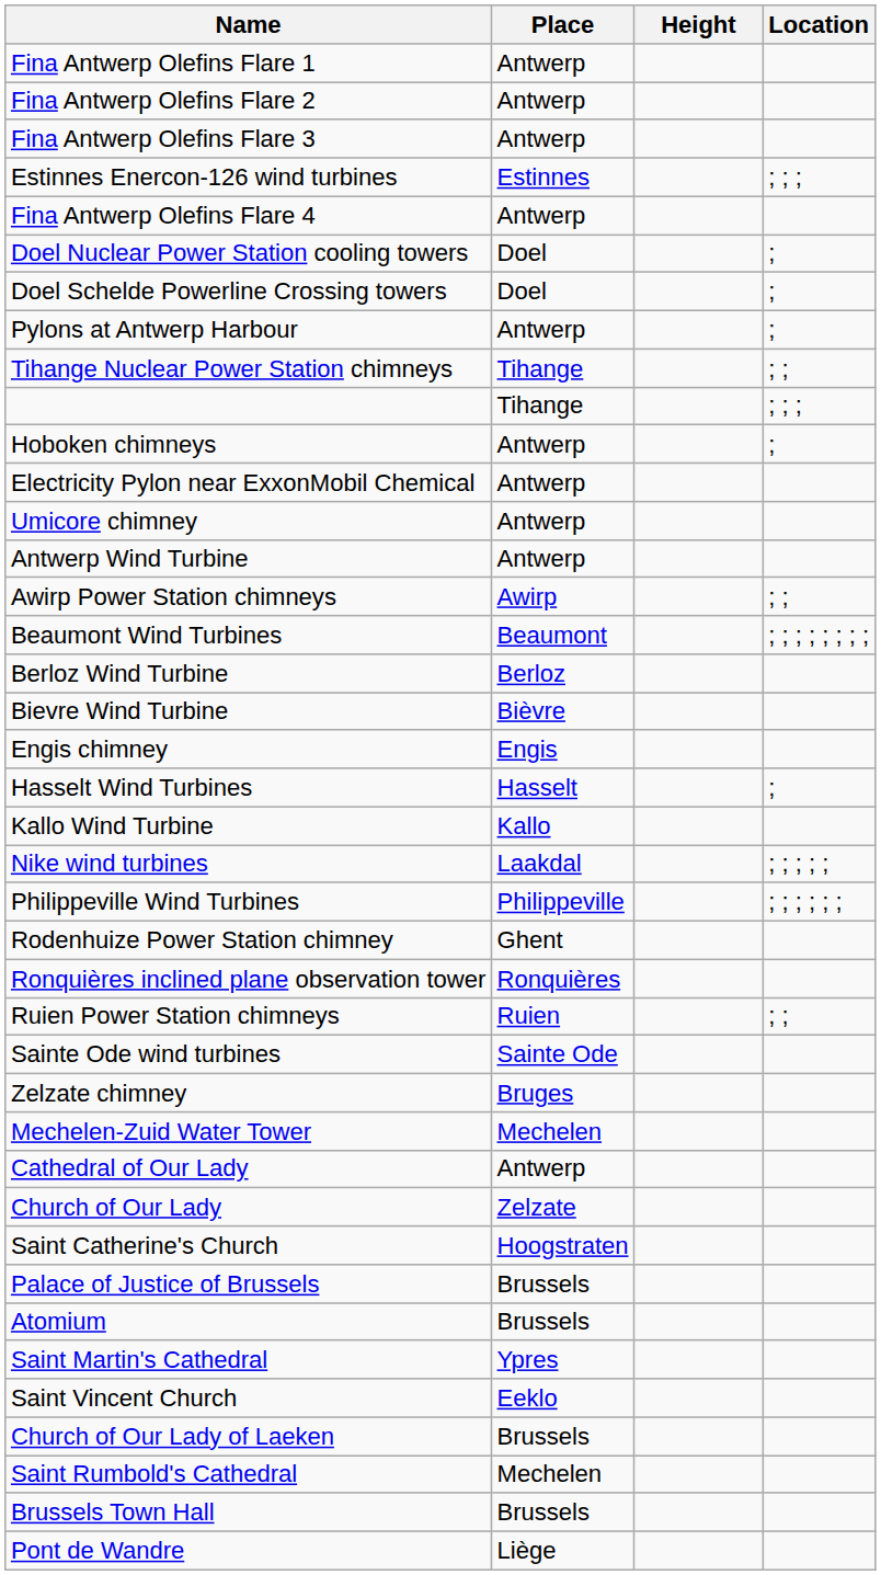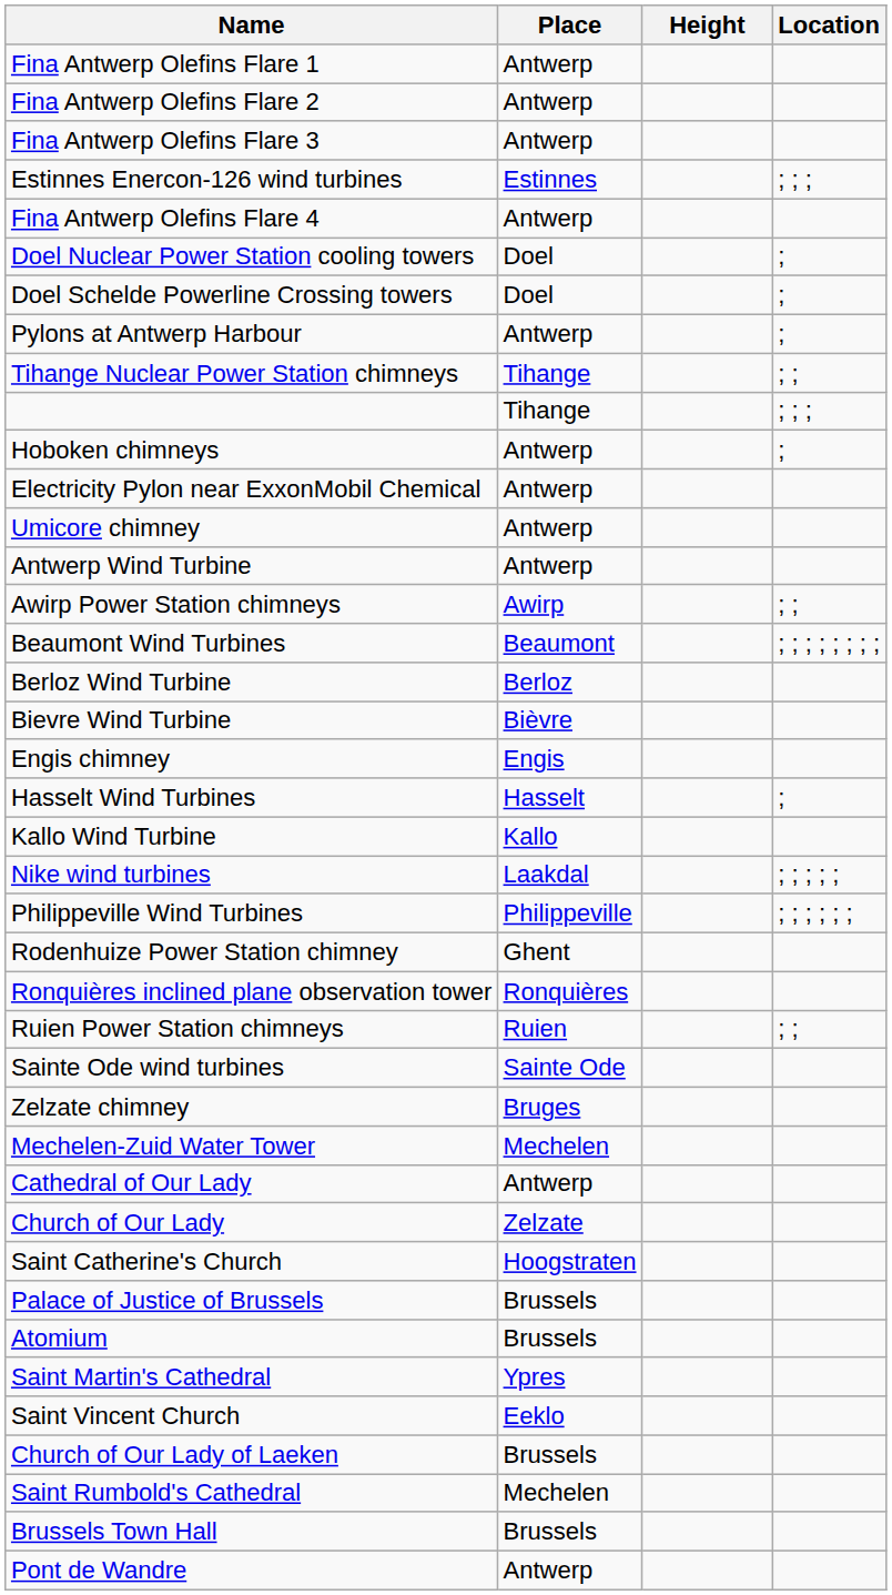 <table class="wikitable sortable" style="font-size:90%;">
 <tr>
 <th>Name</th>
 <th>Place</th>
 <th width=70>Height</th>
 <th>Location</th>
 </tr>
 <tr>
 <td><a href='#'>Fina</a> Antwerp Olefins Flare 1</td>
 <td>Antwerp</td>
 <td></td>
 <td></td>
 </tr>
 <tr>
 <td><a href='#'>Fina</a> Antwerp Olefins Flare 2</td>
 <td>Antwerp</td>
 <td></td>
 <td></td>
 </tr>
 <tr>
 <td><a href='#'>Fina</a> Antwerp Olefins Flare 3</td>
 <td>Antwerp</td>
 <td></td>
 <td></td>
 </tr>
 <tr>
 <td>Estinnes Enercon-126 wind turbines</td>
 <td><a href='#'>Estinnes</a></td>
 <td></td>
 <td>; ; ; </td>
 </tr>
 <tr>
 <td><a href='#'>Fina</a> Antwerp Olefins Flare 4</td>
 <td>Antwerp</td>
 <td></td>
 <td></td>
 </tr>
 <tr>
 <td><a href='#'>Doel Nuclear Power Station</a> cooling towers</td>
 <td>Doel</td>
 <td></td>
 <td>; </td>
 </tr>
 <tr>
 <td>Doel Schelde Powerline Crossing towers</td>
 <td>Doel</td>
 <td></td>
 <td>; </td>
 </tr>
 <tr>
 <td>Pylons at Antwerp Harbour</td>
 <td>Antwerp</td>
 <td></td>
 <td>; </td>
 </tr>
 <tr>
 <td><a href='#'>Tihange Nuclear Power Station</a> chimneys</td>
 <td><a href='#'>Tihange</a></td>
 <td></td>
 <td>; ; </td>
 </tr>
 <tr>
 <td></td>
 <td>Tihange</td>
 <td></td>
 <td>; ; ; </td>
 </tr>
 <tr>
 <td>Hoboken chimneys</td>
 <td>Antwerp</td>
 <td></td>
 <td>; </td>
 </tr>
 <tr>
 <td>Electricity Pylon near ExxonMobil Chemical</td>
 <td>Antwerp</td>
 <td></td>
 <td></td>
 </tr>
 <tr>
 <td><a href='#'>Umicore</a> chimney</td>
 <td>Antwerp</td>
 <td></td>
 <td></td>
 </tr>
 <tr>
 <td>Antwerp Wind Turbine</td>
 <td>Antwerp</td>
 <td></td>
 <td></td>
 </tr>
 <tr>
 <td>Awirp Power Station chimneys</td>
 <td><a href='#'>Awirp</a></td>
 <td></td>
 <td>; ; </td>
 </tr>
 <tr>
 <td>Beaumont Wind Turbines</td>
 <td><a href='#'>Beaumont</a></td>
 <td></td>
 <td>; ; ; ; ; ; ; ; </td>
 </tr>
 <tr>
 <td>Berloz Wind Turbine</td>
 <td><a href='#'>Berloz</a></td>
 <td></td>
 <td></td>
 </tr>
 <tr>
 <td>Bievre Wind Turbine</td>
 <td><a href='#'>Bièvre</a></td>
 <td></td>
 <td></td>
 </tr>
 <tr>
 <td>Engis chimney</td>
 <td><a href='#'>Engis</a></td>
 <td></td>
 <td></td>
 </tr>
 <tr>
 <td>Hasselt Wind Turbines</td>
 <td><a href='#'>Hasselt</a></td>
 <td></td>
 <td>;   </td>
 </tr>
 <tr>
 <td>Kallo Wind Turbine</td>
 <td><a href='#'>Kallo</a></td>
 <td></td>
 <td></td>
 </tr>
 <tr>
 <td><a href='#'>Nike wind turbines</a></td>
 <td><a href='#'>Laakdal</a></td>
 <td></td>
 <td>; ; ; ; ; </td>
 </tr>
 <tr>
 <td>Philippeville Wind Turbines</td>
 <td><a href='#'>Philippeville</a></td>
 <td></td>
 <td>; ; ; ; ; ; </td>
 </tr>
 <tr>
 <td>Rodenhuize Power Station chimney</td>
 <td>Ghent</td>
 <td></td>
 <td></td>
 </tr>
 <tr>
 <td><a href='#'>Ronquières inclined plane</a> observation tower</td>
 <td><a href='#'>Ronquières</a></td>
 <td></td>
 <td></td>
 </tr>
 <tr>
 <td>Ruien Power Station chimneys</td>
 <td><a href='#'>Ruien</a></td>
 <td></td>
 <td>; ; </td>
 </tr>
 <tr>
 <td>Sainte Ode wind turbines</td>
 <td><a href='#'>Sainte Ode</a></td>
 <td></td>
 <td></td>
 </tr>
 <tr>
 <td>Zelzate chimney</td>
 <td><a href='#'>Bruges</a></td>
 <td></td>
 <td></td>
 </tr>
 <tr>
 <td><a href='#'>Mechelen-Zuid Water Tower</a></td>
 <td><a href='#'>Mechelen</a></td>
 <td></td>
 <td></td>
 </tr>
 <tr>
 <td><a href='#'>Cathedral of Our Lady</a></td>
 <td>Antwerp</td>
 <td></td>
 <td></td>
 </tr>
 <tr>
 <td><a href='#'>Church of Our Lady</a></td>
 <td><a href='#'>Zelzate</a></td>
 <td></td>
 <td></td>
 </tr>
 <tr>
 <td>Saint Catherine's Church</td>
 <td><a href='#'>Hoogstraten</a></td>
 <td></td>
 <td></td>
 </tr>
 <tr>
 <td><a href='#'>Palace of Justice of Brussels</a></td>
 <td>Brussels</td>
 <td></td>
 <td></td>
 </tr>
 <tr>
 <td><a href='#'>Atomium</a></td>
 <td>Brussels</td>
 <td></td>
 <td></td>
 </tr>
 <tr>
 <td><a href='#'>Saint Martin's Cathedral</a></td>
 <td><a href='#'>Ypres</a></td>
 <td></td>
 <td></td>
 </tr>
 <tr>
 <td Saint Vincent Church, Eeklo>Saint Vincent Church</td>
 <td><a href='#'>Eeklo</a></td>
 <td></td>
 <td></td>
 </tr>
 <tr>
 <td><a href='#'>Church of Our Lady of Laeken</a></td>
 <td>Brussels</td>
 <td></td>
 <td></td>
 </tr>
 <tr>
 <td><a href='#'>Saint Rumbold's Cathedral</a></td>
 <td>Mechelen</td>
 <td></td>
 <td></td>
 </tr>
 <tr>
 <td><a href='#'>Brussels Town Hall</a></td>
 <td>Brussels</td>
 <td></td>
 <td></td>
 </tr>
 <tr>
 <td><a href='#'>Pont de Wandre</a></td>
-<td>Liège</td>
+<td>Antwerp</td>
 <td></td>
 <td></td>
 </tr>
 </table>
